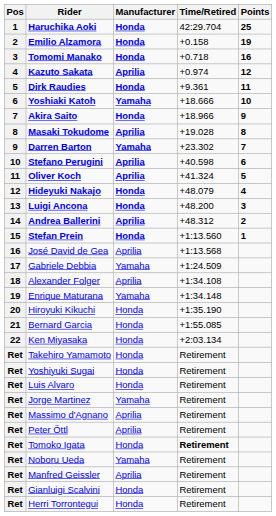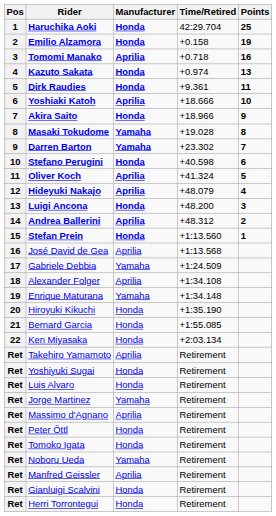 <table class="wikitable" style="font-size: 95%;">
 <tr>
 <th>Pos</th>
 <th>Rider</th>
 <th>Manufacturer</th>
 <th>Time/Retired</th>
 <th>Points</th>
 </tr>
 <tr>
 <th>1</th>
 <td> <strong><a href='#'>Haruchika Aoki</a></strong></td>
 <td><strong><a href='#'>Honda</a></strong></td>
 <td>42:29.704</td>
 <td><strong>25</strong></td>
 </tr>
 <tr>
 <th>2</th>
 <td> <strong><a href='#'>Emilio Alzamora</a></strong></td>
 <td><strong><a href='#'>Honda</a></strong></td>
 <td>+0.158</td>
 <td><strong>19</strong></td>
 </tr>
 <tr>
 <th>3</th>
 <td> <strong><a href='#'>Tomomi Manako</a></strong></td>
-<td><strong><a href='#'>Honda</a></strong></td>
+<td><strong><a href='#'>Aprilia</a></strong></td>
 <td>+0.718</td>
 <td><strong>16</strong></td>
 </tr>
 <tr>
 <th>4</th>
 <td> <strong><a href='#'>Kazuto Sakata</a></strong></td>
-<td><strong><a href='#'>Aprilia</a></strong></td>
+<td><strong><a href='#'>Honda</a></strong></td>
 <td>+0.974</td>
-<td><strong>12</strong></td>
+<td><strong>13</strong></td>
 </tr>
 <tr>
 <th>5</th>
 <td> <strong><a href='#'>Dirk Raudies</a></strong></td>
 <td><strong><a href='#'>Honda</a></strong></td>
 <td>+9.361</td>
 <td><strong>11</strong></td>
 </tr>
 <tr>
 <th>6</th>
 <td> <strong><a href='#'>Yoshiaki Katoh</a></strong></td>
-<td><strong><a href='#'>Yamaha</a></strong></td>
+<td><strong><a href='#'>Aprilia</a></strong></td>
 <td>+18.666</td>
 <td><strong>10</strong></td>
 </tr>
 <tr>
 <th>7</th>
 <td> <strong><a href='#'>Akira Saito</a></strong></td>
 <td><strong><a href='#'>Honda</a></strong></td>
 <td>+18.966</td>
 <td><strong>9</strong></td>
 </tr>
 <tr>
 <th>8</th>
 <td> <strong><a href='#'>Masaki Tokudome</a></strong></td>
-<td><strong><a href='#'>Aprilia</a></strong></td>
+<td><strong><a href='#'>Yamaha</a></strong></td>
 <td>+19.028</td>
 <td><strong>8</strong></td>
 </tr>
 <tr>
 <th>9</th>
 <td> <strong><a href='#'>Darren Barton</a></strong></td>
 <td><strong><a href='#'>Yamaha</a></strong></td>
 <td>+23.302</td>
 <td><strong>7</strong></td>
 </tr>
 <tr>
 <th>10</th>
 <td> <strong><a href='#'>Stefano Perugini</a></strong></td>
-<td><strong><a href='#'>Aprilia</a></strong></td>
+<td><strong><a href='#'>Honda</a></strong></td>
 <td>+40.598</td>
 <td><strong>6</strong></td>
 </tr>
 <tr>
 <th>11</th>
 <td> <strong><a href='#'>Oliver Koch</a></strong></td>
 <td><strong><a href='#'>Aprilia</a></strong></td>
 <td>+41.324</td>
 <td><strong>5</strong></td>
 </tr>
 <tr>
 <th>12</th>
 <td> <strong><a href='#'>Hideyuki Nakajo</a></strong></td>
-<td><strong><a href='#'>Honda</a></strong></td>
+<td><strong><a href='#'>Aprilia</a></strong></td>
 <td>+48.079</td>
 <td><strong>4</strong></td>
 </tr>
 <tr>
 <th>13</th>
 <td> <strong><a href='#'>Luigi Ancona</a></strong></td>
 <td><strong><a href='#'>Honda</a></strong></td>
 <td>+48.200</td>
 <td><strong>3</strong></td>
 </tr>
 <tr>
 <th>14</th>
 <td> <strong><a href='#'>Andrea Ballerini</a></strong></td>
 <td><strong><a href='#'>Aprilia</a></strong></td>
 <td>+48.312</td>
 <td><strong>2</strong></td>
 </tr>
 <tr>
 <th>15</th>
 <td> <strong><a href='#'>Stefan Prein</a></strong></td>
 <td><strong><a href='#'>Honda</a></strong></td>
 <td>+1:13.560</td>
 <td><strong>1</strong></td>
 </tr>
 <tr>
 <th>16</th>
 <td> <a href='#'>José David de Gea</a></td>
 <td><a href='#'>Aprilia</a></td>
 <td>+1:13.568</td>
 <td></td>
 </tr>
 <tr>
 <th>17</th>
 <td> <a href='#'>Gabriele Debbia</a></td>
 <td><a href='#'>Yamaha</a></td>
 <td>+1:24.509</td>
 <td></td>
 </tr>
 <tr>
 <th>18</th>
 <td> <a href='#'>Alexander Folger</a></td>
 <td><a href='#'>Aprilia</a></td>
 <td>+1:34.108</td>
 <td></td>
 </tr>
 <tr>
 <th>19</th>
 <td> <a href='#'>Enrique Maturana</a></td>
 <td><a href='#'>Yamaha</a></td>
 <td>+1:34.148</td>
 <td></td>
 </tr>
 <tr>
 <th>20</th>
 <td> <a href='#'>Hiroyuki Kikuchi</a></td>
 <td><a href='#'>Honda</a></td>
 <td>+1:35.190</td>
 <td></td>
 </tr>
 <tr>
 <th>21</th>
 <td> <a href='#'>Bernard Garcia</a></td>
 <td><a href='#'>Honda</a></td>
 <td>+1:55.085</td>
 <td></td>
 </tr>
 <tr>
 <th>22</th>
 <td> <a href='#'>Ken Miyasaka</a></td>
 <td><a href='#'>Honda</a></td>
 <td>+2:03.134</td>
 <td></td>
 </tr>
 <tr>
 <th>Ret</th>
 <td> <a href='#'>Takehiro Yamamoto</a></td>
-<td><a href='#'>Honda</a></td>
+<td><a href='#'>Aprilia</a></td>
 <td>Retirement</td>
 <td></td>
 </tr>
 <tr>
 <th>Ret</th>
 <td> <a href='#'>Yoshiyuki Sugai</a></td>
 <td><a href='#'>Honda</a></td>
 <td>Retirement</td>
 <td></td>
 </tr>
 <tr>
 <th>Ret</th>
 <td> <a href='#'>Luis Alvaro</a></td>
 <td><a href='#'>Honda</a></td>
 <td>Retirement</td>
 <td></td>
 </tr>
 <tr>
 <th>Ret</th>
 <td> <a href='#'>Jorge Martinez</a></td>
 <td><a href='#'>Yamaha</a></td>
 <td>Retirement</td>
 <td></td>
 </tr>
 <tr>
 <th>Ret</th>
 <td> <a href='#'>Massimo d'Agnano</a></td>
 <td><a href='#'>Aprilia</a></td>
 <td>Retirement</td>
 <td></td>
 </tr>
 <tr>
 <th>Ret</th>
 <td> <a href='#'>Peter Öttl</a></td>
-<td><a href='#'>Aprilia</a></td>
+<td><a href='#'>Honda</a></td>
 <td>Retirement</td>
 <td></td>
 </tr>
 <tr>
 <th>Ret</th>
 <td> <a href='#'>Tomoko Igata</a></td>
 <td><a href='#'>Honda</a></td>
-<td><strong>Retirement</strong></td>
+<td>Retirement</td>
 <td></td>
 </tr>
 <tr>
 <th>Ret</th>
 <td> <a href='#'>Noboru Ueda</a></td>
 <td><a href='#'>Yamaha</a></td>
 <td>Retirement</td>
 <td></td>
 </tr>
 <tr>
 <th>Ret</th>
 <td> <a href='#'>Manfred Geissler</a></td>
 <td><a href='#'>Aprilia</a></td>
 <td>Retirement</td>
 <td></td>
 </tr>
 <tr>
 <th>Ret</th>
 <td> <a href='#'>Gianluigi Scalvini</a></td>
 <td><a href='#'>Honda</a></td>
 <td>Retirement</td>
 <td></td>
 </tr>
 <tr>
 <th>Ret</th>
 <td> <a href='#'>Herri Torrontegui</a></td>
 <td><a href='#'>Honda</a></td>
 <td>Retirement</td>
 <td></td>
 </tr>
 </table>
